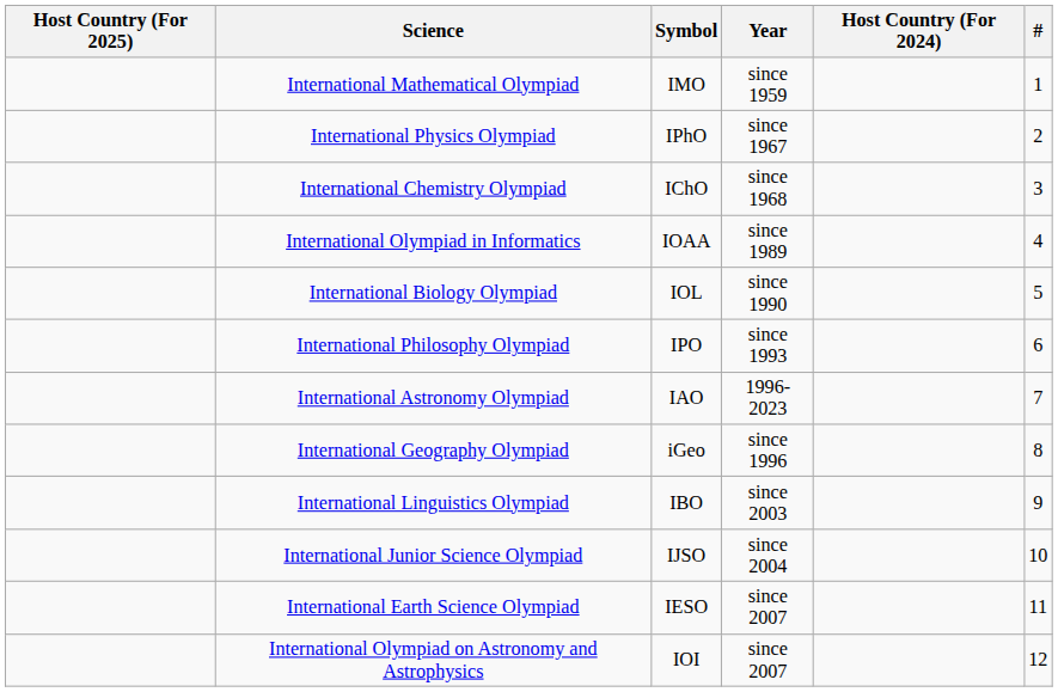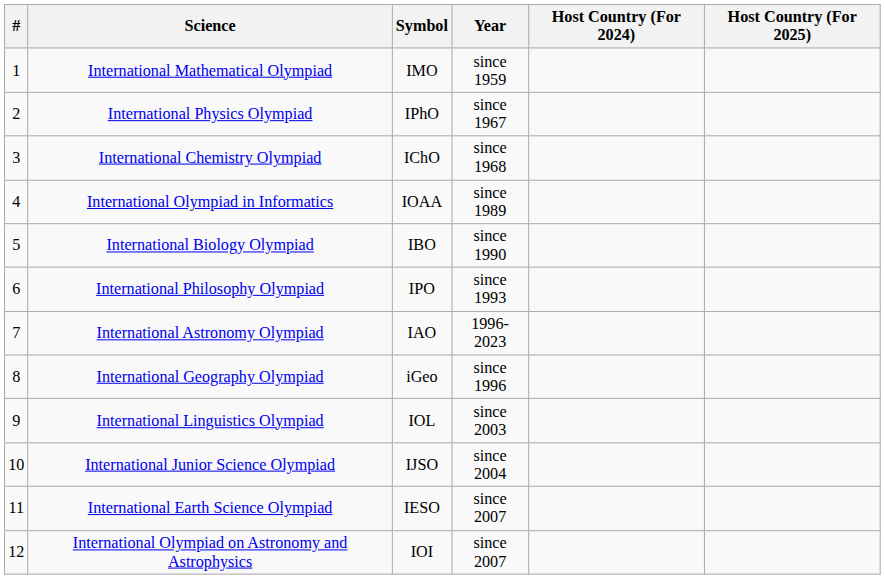 <table class="wikitable" style="text-align: center;">
 <tr>
-<th>Host Country (For 2025)</th>
+<th>#</th>
 <th>Science</th>
 <th>Symbol</th>
 <th>Year</th>
 <th>Host Country (For 2024)</th>
-<th>#</th>
+<th>Host Country (For 2025)</th>
 </tr>
 <tr>
-<td></td>
+<td>1</td>
 <td><a href='#'>International Mathematical Olympiad</a></td>
 <td>IMO</td>
 <td>since 1959</td>
 <td></td>
-<td>1</td>
+<td></td>
 </tr>
 <tr>
-<td></td>
+<td>2</td>
 <td><a href='#'>International Physics Olympiad</a></td>
 <td>IPhO</td>
 <td>since 1967</td>
 <td></td>
-<td>2</td>
+<td></td>
 </tr>
 <tr>
-<td></td>
+<td>3</td>
 <td><a href='#'>International Chemistry Olympiad </a></td>
 <td>IChO</td>
 <td>since 1968</td>
 <td></td>
-<td>3</td>
+<td></td>
 </tr>
 <tr>
-<td></td>
+<td>4</td>
 <td><a href='#'>International Olympiad in Informatics</a></td>
 <td>IOAA</td>
 <td>since 1989</td>
 <td></td>
-<td>4</td>
+<td></td>
 </tr>
 <tr>
-<td></td>
+<td>5</td>
 <td><a href='#'>International Biology Olympiad</a></td>
-<td>IOL</td>
+<td>IBO</td>
 <td>since 1990</td>
 <td></td>
-<td>5</td>
+<td></td>
 </tr>
 <tr>
-<td></td>
+<td>6</td>
 <td><a href='#'>International Philosophy Olympiad</a></td>
 <td>IPO</td>
 <td>since 1993</td>
 <td></td>
-<td>6</td>
+<td></td>
 </tr>
 <tr>
-<td></td>
+<td>7</td>
 <td><a href='#'>International Astronomy Olympiad</a></td>
 <td>IAO</td>
 <td>1996-2023</td>
 <td></td>
-<td>7</td>
+<td></td>
 </tr>
 <tr>
-<td></td>
+<td>8</td>
 <td><a href='#'>International Geography Olympiad</a></td>
 <td>iGeo</td>
 <td>since 1996</td>
 <td></td>
-<td>8</td>
+<td></td>
 </tr>
 <tr>
-<td></td>
+<td>9</td>
 <td><a href='#'>International Linguistics Olympiad</a></td>
-<td>IBO</td>
+<td>IOL</td>
 <td>since 2003</td>
 <td></td>
-<td>9</td>
+<td></td>
 </tr>
 <tr>
-<td></td>
+<td>10</td>
 <td><a href='#'>International Junior Science Olympiad</a></td>
 <td>IJSO</td>
 <td>since 2004</td>
 <td></td>
-<td>10</td>
+<td></td>
 </tr>
 <tr>
-<td></td>
+<td>11</td>
 <td><a href='#'>International Earth Science Olympiad</a></td>
 <td>IESO</td>
 <td>since 2007</td>
 <td></td>
-<td>11</td>
+<td></td>
 </tr>
 <tr>
-<td></td>
+<td>12</td>
 <td><a href='#'>International Olympiad on Astronomy and Astrophysics</a></td>
 <td>IOI</td>
 <td>since 2007</td>
 <td></td>
-<td>12</td>
+<td></td>
 </tr>
 </table>
